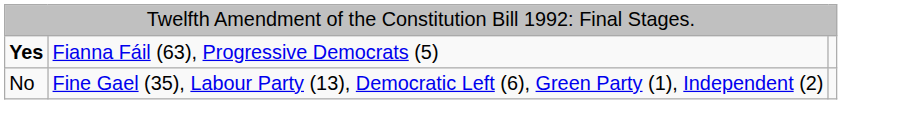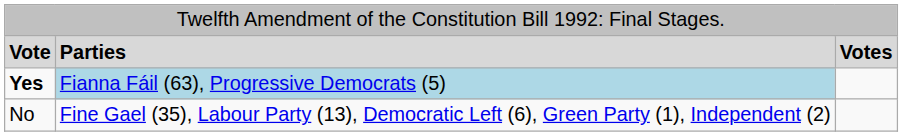 <table class="wikitable">
 <tr>
 <td colspan="3" bgcolor="#C0C0C0" align="center">Twelfth Amendment of the Constitution Bill 1992: Final Stages.<br></td>
 </tr>
+<tr bgcolor="#D8D8D8">
+<td><strong>Vote</strong></td>
+<td><strong>Parties</strong></td>
+<td><strong>Votes</strong></td>
+</tr>
 <tr>
 <td> <strong>Yes</strong></td>
-<td><a href='#'>Fianna Fáil</a> (63), <a href='#'>Progressive Democrats</a> (5)</td>
+<td style="background: lightblue;"><a href='#'>Fianna Fáil</a> (63), <a href='#'>Progressive Democrats</a> (5)</td>
 <td></td>
 </tr>
 <tr>
 <td>No</td>
 <td><a href='#'>Fine Gael</a> (35), <a href='#'>Labour Party</a> (13), <a href='#'>Democratic Left</a> (6), <a href='#'>Green Party</a> (1), <a href='#'>Independent</a> (2)</td>
 <td></td>
 </tr>
 </table>
